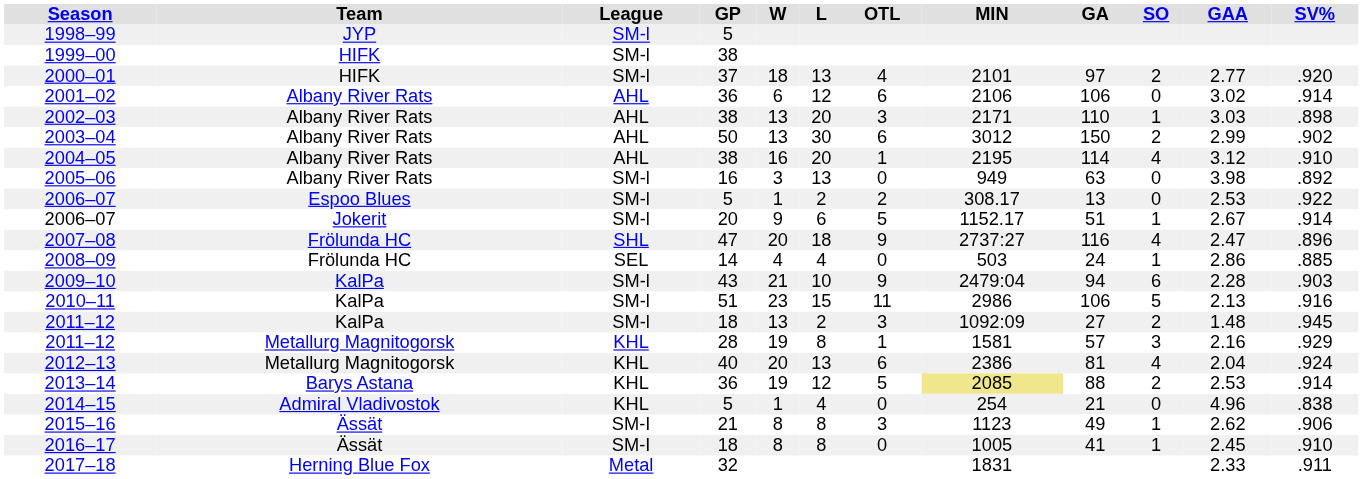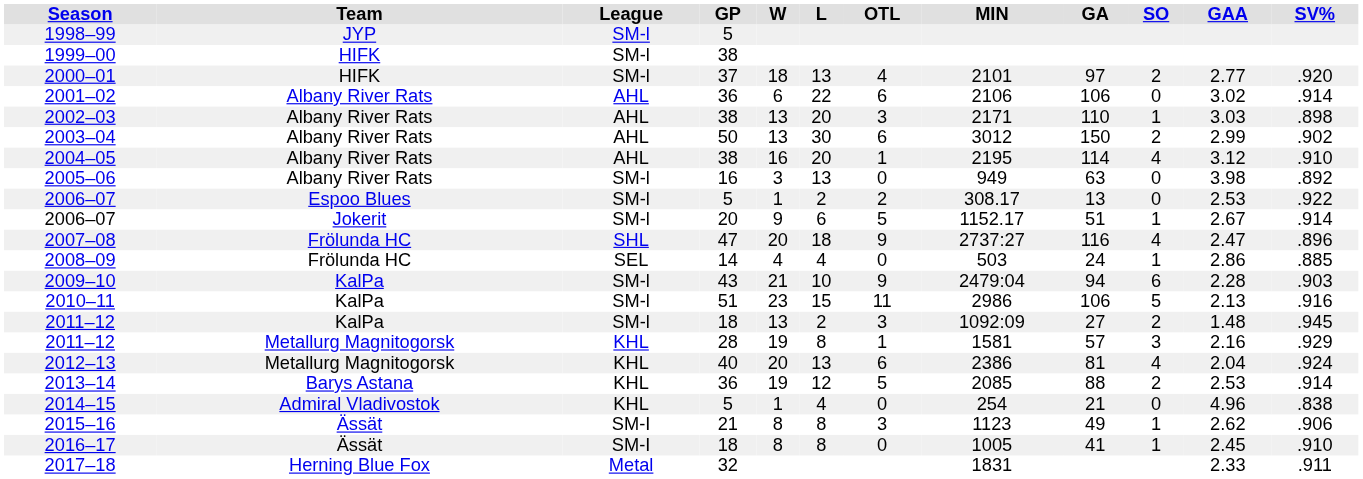 <table border="0" cellpadding="0" cellspacing="0" style="width:75%;">
 <tr>
 <th colspan="3" style="background:#fff;"></th>
 </tr>
 <tr style="background:#e0e0e0; text-align:center;">
 <th><a href='#'>Season</a></th>
 <th>Team</th>
 <th>League</th>
 <th>GP</th>
 <th>W</th>
 <th>L</th>
 <th>OTL</th>
 <th>MIN</th>
 <th>GA</th>
 <th><a href='#'>SO</a></th>
 <th><a href='#'>GAA</a></th>
 <th><a href='#'>SV%</a></th>
 </tr>
 <tr style="text-align:center; background:#f0f0f0;">
 <td><a href='#'>1998–99</a></td>
 <td><a href='#'>JYP</a></td>
 <td><a href='#'>SM-l</a></td>
 <td>5</td>
 <td></td>
 <td></td>
 <td></td>
 <td></td>
 <td></td>
 <td></td>
 <td></td>
 <td></td>
 </tr>
 <tr style="text-align:center;">
 <td><a href='#'>1999–00</a></td>
 <td><a href='#'>HIFK</a></td>
 <td>SM-l</td>
 <td>38</td>
 <td></td>
 <td></td>
 <td></td>
 <td></td>
 <td></td>
 <td></td>
 <td></td>
 <td></td>
 </tr>
 <tr style="text-align:center; background:#f0f0f0;">
 <td><a href='#'>2000–01</a></td>
 <td>HIFK</td>
 <td>SM-l</td>
 <td>37</td>
 <td>18</td>
 <td>13</td>
 <td>4</td>
 <td>2101</td>
 <td>97</td>
 <td>2</td>
 <td>2.77</td>
 <td>.920</td>
 </tr>
 <tr style="text-align:center;">
 <td><a href='#'>2001–02</a></td>
 <td><a href='#'>Albany River Rats</a></td>
 <td><a href='#'>AHL</a></td>
 <td>36</td>
 <td>6</td>
-<td>12</td>
+<td>22</td>
 <td>6</td>
 <td>2106</td>
 <td>106</td>
 <td>0</td>
 <td>3.02</td>
 <td>.914</td>
 </tr>
 <tr style="text-align:center; background:#f0f0f0;">
 <td><a href='#'>2002–03</a></td>
 <td>Albany River Rats</td>
 <td>AHL</td>
 <td>38</td>
 <td>13</td>
 <td>20</td>
 <td>3</td>
 <td>2171</td>
 <td>110</td>
 <td>1</td>
 <td>3.03</td>
 <td>.898</td>
 </tr>
 <tr style="text-align:center;">
 <td><a href='#'>2003–04</a></td>
 <td>Albany River Rats</td>
 <td>AHL</td>
 <td>50</td>
 <td>13</td>
 <td>30</td>
 <td>6</td>
 <td>3012</td>
 <td>150</td>
 <td>2</td>
 <td>2.99</td>
 <td>.902</td>
 </tr>
 <tr style="text-align:center; background:#f0f0f0;">
 <td><a href='#'>2004–05</a></td>
 <td>Albany River Rats</td>
 <td>AHL</td>
 <td>38</td>
 <td>16</td>
 <td>20</td>
 <td>1</td>
 <td>2195</td>
 <td>114</td>
 <td>4</td>
 <td>3.12</td>
 <td>.910</td>
 </tr>
 <tr style="text-align:center;">
 <td><a href='#'>2005–06</a></td>
 <td>Albany River Rats</td>
 <td>SM-l</td>
 <td>16</td>
 <td>3</td>
 <td>13</td>
 <td>0</td>
 <td>949</td>
 <td>63</td>
 <td>0</td>
 <td>3.98</td>
 <td>.892</td>
 </tr>
 <tr style="text-align:center; background:#f0f0f0;">
 <td><a href='#'>2006–07</a></td>
 <td><a href='#'>Espoo Blues</a></td>
 <td>SM-l</td>
 <td>5</td>
 <td>1</td>
 <td>2</td>
 <td>2</td>
 <td>308.17</td>
 <td>13</td>
 <td>0</td>
 <td>2.53</td>
 <td>.922</td>
 </tr>
 <tr style="text-align:center;">
 <td>2006–07</td>
 <td><a href='#'>Jokerit</a></td>
 <td>SM-l</td>
 <td>20</td>
 <td>9</td>
 <td>6</td>
 <td>5</td>
 <td>1152.17</td>
 <td>51</td>
 <td>1</td>
 <td>2.67</td>
 <td>.914</td>
 </tr>
 <tr style="text-align:center; background:#f0f0f0;">
 <td><a href='#'>2007–08</a></td>
 <td><a href='#'>Frölunda HC</a></td>
 <td><a href='#'>SHL</a></td>
 <td>47</td>
 <td>20</td>
 <td>18</td>
 <td>9</td>
 <td>2737:27</td>
 <td>116</td>
 <td>4</td>
 <td>2.47</td>
 <td>.896</td>
 </tr>
 <tr style="text-align:center;">
 <td><a href='#'>2008–09</a></td>
 <td>Frölunda HC</td>
 <td>SEL</td>
 <td>14</td>
 <td>4</td>
 <td>4</td>
 <td>0</td>
 <td>503</td>
 <td>24</td>
 <td>1</td>
 <td>2.86</td>
 <td>.885</td>
 </tr>
 <tr style="text-align:center; background:#f0f0f0;">
 <td><a href='#'>2009–10</a></td>
 <td><a href='#'>KalPa</a></td>
 <td>SM-l</td>
 <td>43</td>
 <td>21</td>
 <td>10</td>
 <td>9</td>
 <td>2479:04</td>
 <td>94</td>
 <td>6</td>
 <td>2.28</td>
 <td>.903</td>
 </tr>
 <tr style="text-align:center;">
 <td><a href='#'>2010–11</a></td>
 <td>KalPa</td>
 <td>SM-l</td>
 <td>51</td>
 <td>23</td>
 <td>15</td>
 <td>11</td>
 <td>2986</td>
 <td>106</td>
 <td>5</td>
 <td>2.13</td>
 <td>.916</td>
 </tr>
 <tr style="text-align:center; background:#f0f0f0;">
 <td><a href='#'>2011–12</a></td>
 <td>KalPa</td>
 <td>SM-l</td>
 <td>18</td>
 <td>13</td>
 <td>2</td>
 <td>3</td>
 <td>1092:09</td>
 <td>27</td>
 <td>2</td>
 <td>1.48</td>
 <td>.945</td>
 </tr>
 <tr style="text-align:center;">
 <td><a href='#'>2011–12</a></td>
 <td><a href='#'>Metallurg Magnitogorsk</a></td>
 <td><a href='#'>KHL</a></td>
 <td>28</td>
 <td>19</td>
 <td>8</td>
 <td>1</td>
 <td>1581</td>
 <td>57</td>
 <td>3</td>
 <td>2.16</td>
 <td>.929</td>
 </tr>
 <tr style="text-align:center; background:#f0f0f0;">
 <td><a href='#'>2012–13</a></td>
 <td>Metallurg Magnitogorsk</td>
 <td>KHL</td>
 <td>40</td>
 <td>20</td>
 <td>13</td>
 <td>6</td>
 <td>2386</td>
 <td>81</td>
 <td>4</td>
 <td>2.04</td>
 <td>.924</td>
 </tr>
 <tr style="text-align:center;">
 <td><a href='#'>2013–14</a></td>
 <td><a href='#'>Barys Astana</a></td>
 <td>KHL</td>
 <td>36</td>
 <td>19</td>
 <td>12</td>
 <td>5</td>
-<td style="background: khaki;">2085</td>
+<td>2085</td>
 <td>88</td>
 <td>2</td>
 <td>2.53</td>
 <td>.914</td>
 </tr>
 <tr style="text-align:center; background:#f0f0f0;">
 <td><a href='#'>2014–15</a></td>
 <td><a href='#'>Admiral Vladivostok</a></td>
 <td>KHL</td>
 <td>5</td>
 <td>1</td>
 <td>4</td>
 <td>0</td>
 <td>254</td>
 <td>21</td>
 <td>0</td>
 <td>4.96</td>
 <td>.838</td>
 </tr>
 <tr style="text-align:center;">
 <td><a href='#'>2015–16</a></td>
 <td><a href='#'>Ässät</a></td>
 <td>SM-I</td>
 <td>21</td>
 <td>8</td>
 <td>8</td>
 <td>3</td>
 <td>1123</td>
 <td>49</td>
 <td>1</td>
 <td>2.62</td>
 <td>.906</td>
 </tr>
 <tr style="text-align:center; background:#f0f0f0;">
 <td><a href='#'>2016–17</a></td>
 <td>Ässät</td>
 <td>SM-I</td>
 <td>18</td>
 <td>8</td>
 <td>8</td>
 <td>0</td>
 <td>1005</td>
 <td>41</td>
 <td>1</td>
 <td>2.45</td>
 <td>.910</td>
 </tr>
 <tr style="text-align:center;">
 <td><a href='#'>2017–18</a></td>
 <td><a href='#'>Herning Blue Fox</a></td>
 <td><a href='#'>Metal</a></td>
 <td>32</td>
 <td></td>
 <td></td>
 <td></td>
 <td>1831</td>
 <td></td>
 <td></td>
 <td>2.33</td>
 <td>.911</td>
 </tr>
 </table>
